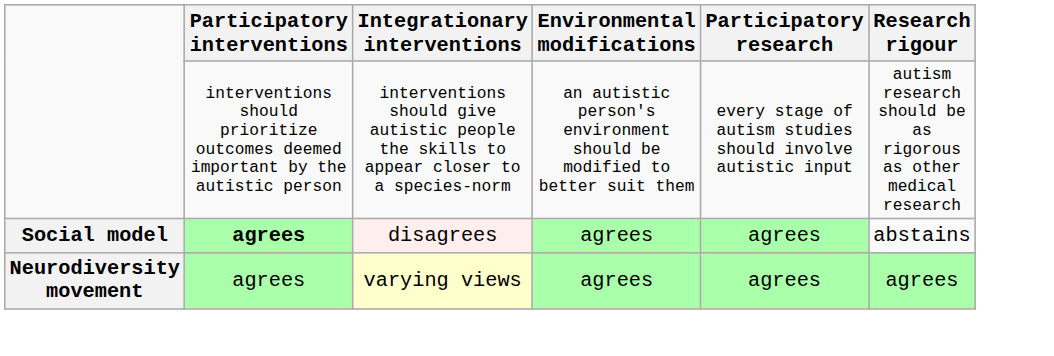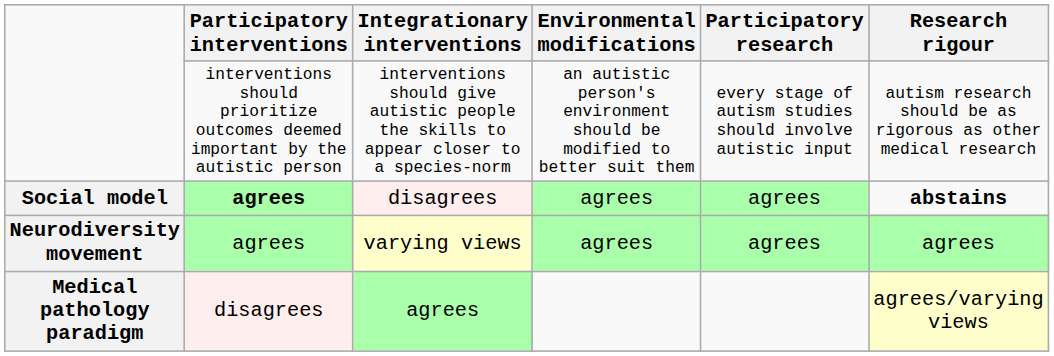 <table class="wikitable mw-collapsible floatright" style="text-align: center;max-width: 30em">
 <tr>
 <td rowspan="2"></td>
 <th>Participatory interventions</th>
 <th>Integrationary interventions</th>
 <th>Environmental modifications</th>
 <th>Participatory research</th>
 <th>Research rigour</th>
 </tr>
 <tr style="font-size: 80%;">
 <td>interventions should prioritize outcomes deemed important by the autistic person</td>
 <td>interventions should give autistic people the skills to appear closer to a species-norm</td>
 <td>an autistic person's environment should be modified to better suit them</td>
 <td>every stage of autism studies should involve autistic input</td>
 <td>autism research should be as rigorous as other medical research</td>
 </tr>
 <tr>
 <th scope="row">Social model</th>
 <td style="background-color: #afa;"><strong>agrees</strong></td>
 <td style="background-color: #fee;">disagrees</td>
 <td style="background-color: #afa;">agrees</td>
 <td style="background-color: #afa;">agrees</td>
-<td>abstains</td>
+<td><strong>abstains</strong></td>
 </tr>
 <tr>
 <th scope="row">Neurodiversity movement</th>
 <td style="background-color: #afa;">agrees</td>
 <td style="background-color: #ffc;">varying views</td>
 <td style="background-color: #afa;">agrees</td>
 <td style="background-color: #afa;">agrees</td>
 <td style="background-color: #afa;">agrees</td>
 </tr>
+<tr>
+<th scope="row">Medical pathology paradigm</th>
+<td style="background-color: #fee;">disagrees</td>
+<td style="background-color: #afa;">agrees</td>
+<td></td>
+<td></td>
+<td style="background-color: #ffc;">agrees/varying views</td>
+</tr>
 </table>
